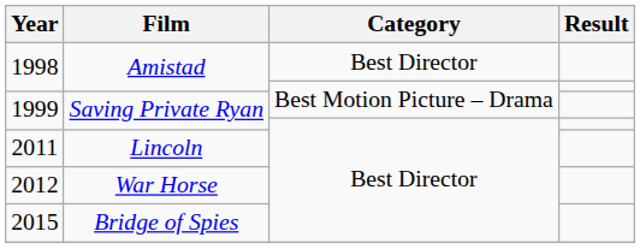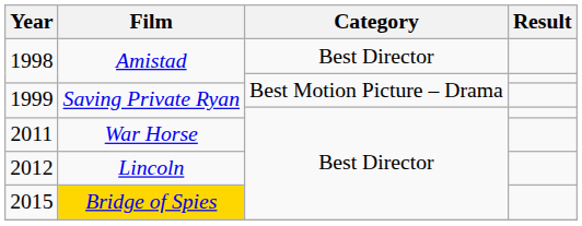 <table class="wikitable">
 <tr>
 <th>Year</th>
 <th>Film</th>
 <th>Category</th>
 <th>Result</th>
 </tr>
 <tr>
 <td style="text-align:center;" rowspan="2">1998</td>
 <td style="text-align:center;" rowspan="2"><a href='#'><em>Amistad</em></a></td>
 <td style="text-align:center;">Best Director</td>
 <td></td>
 </tr>
 <tr>
 <td style="text-align:center;" rowspan="2">Best Motion Picture – Drama</td>
 <td></td>
 </tr>
 <tr>
 <td style="text-align:center;" rowspan="2">1999</td>
 <td style="text-align:center;" rowspan="2"><em><a href='#'>Saving Private Ryan</a></em></td>
 <td></td>
 </tr>
 <tr>
 <td style="text-align:center;" rowspan="4">Best Director</td>
 <td></td>
 </tr>
 <tr>
 <td style="text-align:center;">2011</td>
+<td style="text-align:center;"><a href='#'><em>War Horse</em></a></td>
+<td></td>
+</tr>
+<tr>
+<td style="text-align:center;">2012</td>
 <td style="text-align:center;"><a href='#'><em>Lincoln</em></a></td>
 <td></td>
 </tr>
 <tr>
-<td style="text-align:center;">2012</td>
-<td style="text-align:center;"><a href='#'><em>War Horse</em></a></td>
-<td></td>
-</tr>
-<tr>
 <td style="text-align:center;">2015</td>
-<td style="text-align:center;"><a href='#'><em>Bridge of Spies</em></a></td>
+<td style="background: gold; text-align:center;"><a href='#'><em>Bridge of Spies</em></a></td>
 <td></td>
 </tr>
 <tr>
 </tr>
 </table>
